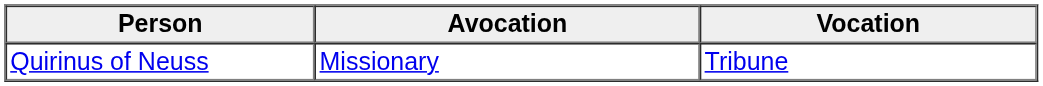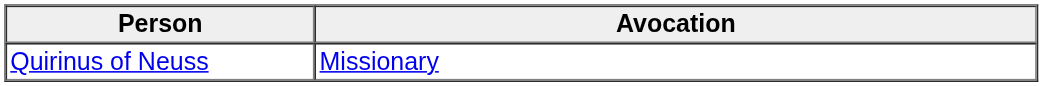 <table border=1 cellpadding=2 cellspacing=0 width=75%>
 <tr style="background:#efefef">
 <th width=30%>Person</th>
 <th>Avocation</th>
-<th>Vocation</th>
 </tr>
 <tr>
 <td><a href='#'>Quirinus of Neuss</a></td>
 <td><a href='#'>Missionary</a></td>
-<td><a href='#'>Tribune</a></td>
 </tr>
 </table>
